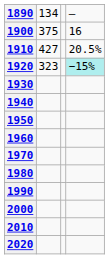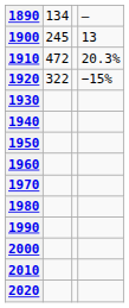 <table class="wikitable">
 <tr>
 <th><a href='#'>1890</a></th>
 <td>134</td>
 <td></td>
 <td>—</td>
 </tr>
 <tr>
 <th><a href='#'>1900</a></th>
-<td>375</td>
+<td>245</td>
 <td></td>
-<td>16</td>
+<td>13</td>
 </tr>
 <tr>
 <th><a href='#'>1910</a></th>
-<td>427</td>
+<td>472</td>
 <td></td>
-<td>20.5%</td>
+<td>20.3%</td>
 </tr>
 <tr>
 <th><a href='#'>1920</a></th>
-<td>323</td>
+<td>322</td>
 <td></td>
-<td style="background: paleturquoise;">−15%</td>
+<td>−15%</td>
 </tr>
 <tr>
 <th><a href='#'>1930</a></th>
 <td></td>
 <td></td>
 <td></td>
 </tr>
 <tr>
 <th><a href='#'>1940</a></th>
 <td></td>
 <td></td>
 <td></td>
 </tr>
 <tr>
 <th><a href='#'>1950</a></th>
 <td></td>
 <td></td>
 <td></td>
 </tr>
 <tr>
 <th><a href='#'>1960</a></th>
 <td></td>
 <td></td>
 <td></td>
 </tr>
 <tr>
 <th><a href='#'>1970</a></th>
 <td></td>
 <td></td>
 <td></td>
 </tr>
 <tr>
 <th><a href='#'>1980</a></th>
 <td></td>
 <td></td>
 <td></td>
 </tr>
 <tr>
 <th><a href='#'>1990</a></th>
 <td></td>
 <td></td>
 <td></td>
 </tr>
 <tr>
 <th><a href='#'>2000</a></th>
 <td></td>
 <td></td>
 <td></td>
 </tr>
 <tr>
 <th><a href='#'>2010</a></th>
 <td></td>
 <td></td>
 <td></td>
 </tr>
 <tr>
 <th><a href='#'>2020</a></th>
 <td></td>
 <td></td>
 <td></td>
 </tr>
 </table>
